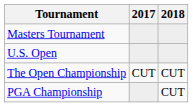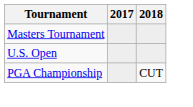 <table class="wikitable" style="font-size:95%;text-align:center;">
 <tr>
 <th>Tournament</th>
 <th>2017</th>
 <th>2018</th>
 </tr>
 <tr>
 <td align=left><a href='#'>Masters Tournament</a></td>
 <td style="background:#eeeeee;"></td>
 <td style="background:#eeeeee;"></td>
 </tr>
 <tr>
 <td align=left><a href='#'>U.S. Open</a></td>
 <td style="background:#eeeeee;"></td>
 <td style="background:#eeeeee;"></td>
 </tr>
 <tr>
-<td align=left><a href='#'>The Open Championship</a></td>
-<td>CUT</td>
-<td>CUT</td>
-</tr>
-<tr>
 <td align=left><a href='#'>PGA Championship</a></td>
 <td style="background:#eeeeee;"></td>
 <td>CUT</td>
 </tr>
 </table>
